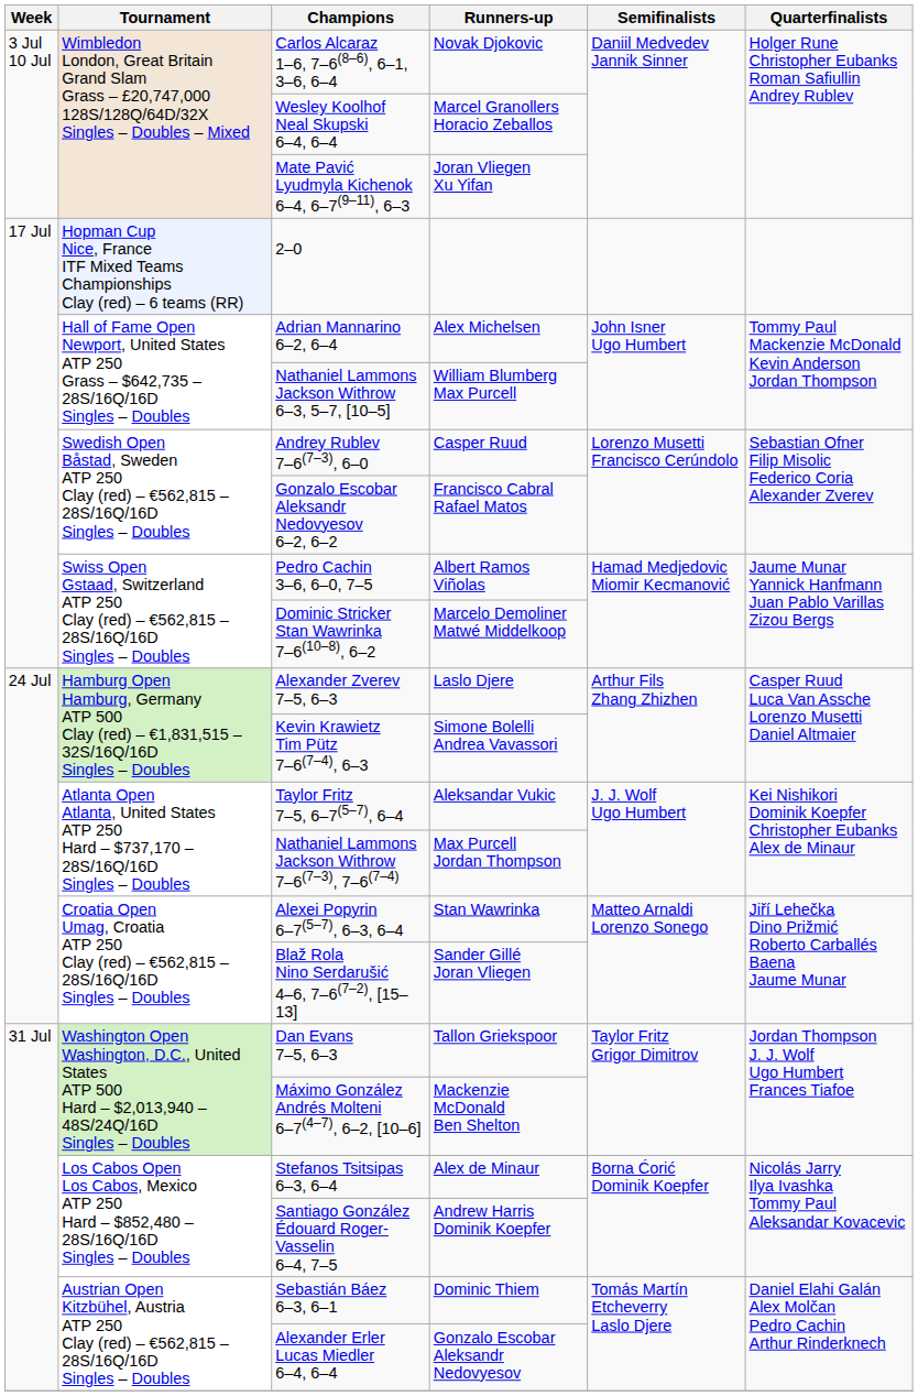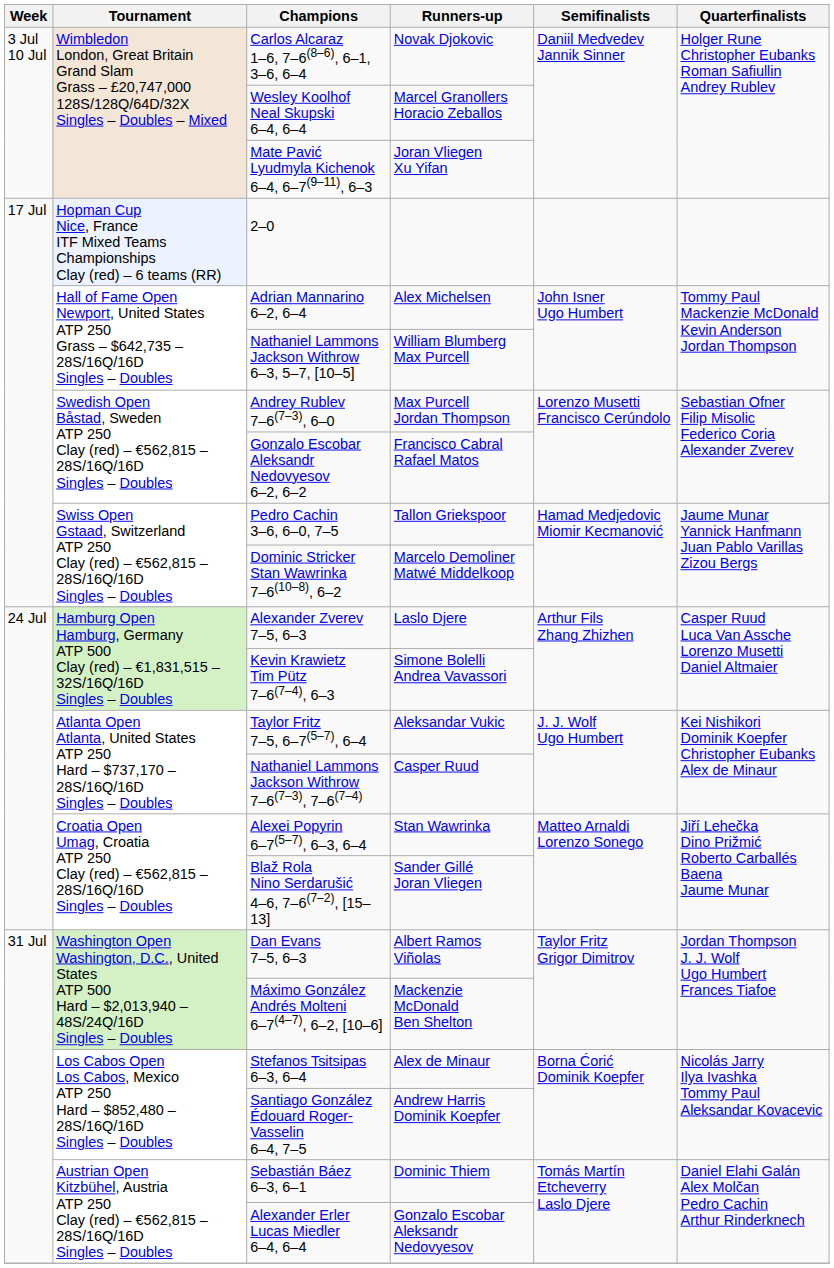 <table class=wikitable style=font-size:95%>
 <tr>
 <th style="width:48px;">Week</th>
 <th style="width:250px;">Tournament</th>
 <th style="width:200px;">Champions</th>
 <th style="width:200px;">Runners-up</th>
 <th style="width:190px;">Semifinalists</th>
 <th style="width:190px;">Quarterfinalists</th>
 </tr>
 <tr valign=top>
 <td rowspan=3>3 Jul<br>10 Jul</td>
 <td style="background:#f3e6d7;" rowspan=3><a href='#'>Wimbledon</a><br>London, Great Britain <br> Grand Slam <br>Grass – £20,747,000 <br> 128S/128Q/64D/32X<br><a href='#'>Singles</a> – <a href='#'>Doubles</a> – <a href='#'>Mixed</a></td>
 <td> <a href='#'>Carlos Alcaraz</a> <br> 1–6, 7–6<sup>(8–6)</sup>, 6–1, 3–6, 6–4</td>
 <td> <a href='#'>Novak Djokovic</a></td>
 <td rowspan=3> <a href='#'>Daniil Medvedev</a> <br>  <a href='#'>Jannik Sinner</a></td>
 <td rowspan=3> <a href='#'>Holger Rune</a> <br>  <a href='#'>Christopher Eubanks</a> <br>  <a href='#'>Roman Safiullin</a> <br>  <a href='#'>Andrey Rublev</a></td>
 </tr>
 <tr valign=top>
 <td> <a href='#'>Wesley Koolhof</a> <br>  <a href='#'>Neal Skupski</a> <br> 6–4, 6–4</td>
 <td> <a href='#'>Marcel Granollers</a> <br>  <a href='#'>Horacio Zeballos</a></td>
 </tr>
 <tr valign=top>
 <td> <a href='#'>Mate Pavić</a><br>  <a href='#'>Lyudmyla Kichenok</a> <br> 6–4, 6–7<sup>(9–11)</sup>, 6–3</td>
 <td> <a href='#'>Joran Vliegen</a><br>  <a href='#'>Xu Yifan</a></td>
 </tr>
 <tr valign=top>
 <td rowspan="7">17 Jul</td>
 <td style="background:#ECF2FF;"><a href='#'>Hopman Cup</a><br><a href='#'>Nice</a>, France<br>ITF Mixed Teams Championships<br>Clay (red) – 6 teams (RR)</td>
 <td> <br> 2–0</td>
 <td></td>
 <td> <br></td>
 <td> <br></td>
 </tr>
 <tr style="vertical-align:top">
 <td style="background:#fff;" rowspan=2><a href='#'>Hall of Fame Open</a><br><a href='#'>Newport</a>, United States<br>ATP 250 <br>Grass – $642,735 – 28S/16Q/16D <br><a href='#'>Singles</a> – <a href='#'>Doubles</a></td>
 <td> <a href='#'>Adrian Mannarino</a> <br> 6–2, 6–4</td>
 <td> <a href='#'>Alex Michelsen</a></td>
 <td rowspan=2> <a href='#'>John Isner</a> <br>  <a href='#'>Ugo Humbert</a></td>
 <td rowspan=2> <a href='#'>Tommy Paul</a> <br>  <a href='#'>Mackenzie McDonald</a> <br>  <a href='#'>Kevin Anderson</a> <br>  <a href='#'>Jordan Thompson</a></td>
 </tr>
 <tr valign=top>
 <td> <a href='#'>Nathaniel Lammons</a> <br>  <a href='#'>Jackson Withrow</a> <br> 6–3, 5–7, [10–5]</td>
 <td> <a href='#'>William Blumberg</a> <br>  <a href='#'>Max Purcell</a></td>
 </tr>
 <tr valign=top>
 <td style="background:#fff;" rowspan=2><a href='#'>Swedish Open</a><br><a href='#'>Båstad</a>, Sweden<br>ATP 250 <br>Clay (red) – €562,815 – 28S/16Q/16D <br><a href='#'>Singles</a> – <a href='#'>Doubles</a></td>
 <td> <a href='#'>Andrey Rublev</a> <br> 7–6<sup>(7–3)</sup>, 6–0</td>
-<td> <a href='#'>Casper Ruud</a></td>
+<td> <a href='#'>Max Purcell</a> <br>  <a href='#'>Jordan Thompson</a></td>
 <td rowspan=2> <a href='#'>Lorenzo Musetti</a> <br>  <a href='#'>Francisco Cerúndolo</a></td>
 <td rowspan=2> <a href='#'>Sebastian Ofner</a> <br>  <a href='#'>Filip Misolic</a> <br>  <a href='#'>Federico Coria</a> <br>  <a href='#'>Alexander Zverev</a></td>
 </tr>
 <tr valign=top>
 <td> <a href='#'>Gonzalo Escobar</a> <br>  <a href='#'>Aleksandr Nedovyesov</a> <br> 6–2, 6–2</td>
 <td> <a href='#'>Francisco Cabral</a> <br>  <a href='#'>Rafael Matos</a></td>
 </tr>
 <tr valign=top>
 <td style="background:#fff;" rowspan=2><a href='#'>Swiss Open</a><br><a href='#'>Gstaad</a>, Switzerland<br>ATP 250 <br>Clay (red) – €562,815 – 28S/16Q/16D <br><a href='#'>Singles</a> – <a href='#'>Doubles</a></td>
 <td> <a href='#'>Pedro Cachin</a> <br> 3–6, 6–0, 7–5</td>
-<td> <a href='#'>Albert Ramos Viñolas</a></td>
+<td> <a href='#'>Tallon Griekspoor</a></td>
 <td rowspan=2> <a href='#'>Hamad Medjedovic</a> <br>  <a href='#'>Miomir Kecmanović</a></td>
 <td rowspan=2> <a href='#'>Jaume Munar</a> <br>  <a href='#'>Yannick Hanfmann</a> <br>  <a href='#'>Juan Pablo Varillas</a> <br>  <a href='#'>Zizou Bergs</a></td>
 </tr>
 <tr valign=top>
 <td> <a href='#'>Dominic Stricker</a> <br>  <a href='#'>Stan Wawrinka</a> <br> 7–6<sup>(10–8)</sup>, 6–2</td>
 <td> <a href='#'>Marcelo Demoliner</a> <br>  <a href='#'>Matwé Middelkoop</a></td>
 </tr>
 <tr valign=top>
 <td rowspan="6">24 Jul</td>
 <td style="background:#D4F1C5;" rowspan=2><a href='#'>Hamburg Open</a><br><a href='#'>Hamburg</a>, Germany<br>ATP 500 <br>Clay (red) – €1,831,515 – 32S/16Q/16D <br><a href='#'>Singles</a> – <a href='#'>Doubles</a></td>
 <td> <a href='#'>Alexander Zverev</a> <br> 7–5, 6–3</td>
 <td> <a href='#'>Laslo Djere</a></td>
 <td rowspan=2> <a href='#'>Arthur Fils</a> <br>  <a href='#'>Zhang Zhizhen</a></td>
 <td rowspan=2> <a href='#'>Casper Ruud</a> <br>  <a href='#'>Luca Van Assche</a> <br>  <a href='#'>Lorenzo Musetti</a> <br>  <a href='#'>Daniel Altmaier</a></td>
 </tr>
 <tr valign=top>
 <td> <a href='#'>Kevin Krawietz</a> <br>  <a href='#'>Tim Pütz</a>  <br> 7–6<sup>(7–4)</sup>, 6–3</td>
 <td> <a href='#'>Simone Bolelli</a> <br>  <a href='#'>Andrea Vavassori</a></td>
 </tr>
 <tr valign=top>
 <td style="background:#fff;" rowspan=2><a href='#'>Atlanta Open</a><br><a href='#'>Atlanta</a>, United States<br>ATP 250 <br>Hard – $737,170 – 28S/16Q/16D <br><a href='#'>Singles</a> – <a href='#'>Doubles</a></td>
 <td> <a href='#'>Taylor Fritz</a> <br>7–5, 6–7<sup>(5–7)</sup>, 6–4</td>
 <td> <a href='#'>Aleksandar Vukic</a></td>
 <td rowspan=2> <a href='#'>J. J. Wolf</a> <br>  <a href='#'>Ugo Humbert</a></td>
 <td rowspan=2> <a href='#'>Kei Nishikori</a> <br>  <a href='#'>Dominik Koepfer</a> <br>  <a href='#'>Christopher Eubanks</a> <br>  <a href='#'>Alex de Minaur</a></td>
 </tr>
 <tr valign=top>
 <td> <a href='#'>Nathaniel Lammons</a> <br>  <a href='#'>Jackson Withrow</a> <br>7–6<sup>(7–3)</sup>, 7–6<sup>(7–4)</sup></td>
-<td> <a href='#'>Max Purcell</a> <br>  <a href='#'>Jordan Thompson</a></td>
+<td> <a href='#'>Casper Ruud</a></td>
 </tr>
 <tr valign=top>
 <td style="background:#fff;" rowspan=2><a href='#'>Croatia Open</a><br><a href='#'>Umag</a>, Croatia<br>ATP 250 <br>Clay (red) – €562,815 – 28S/16Q/16D <br><a href='#'>Singles</a> – <a href='#'>Doubles</a></td>
 <td> <a href='#'>Alexei Popyrin</a><br>6–7<sup>(5–7)</sup>, 6–3, 6–4</td>
 <td> <a href='#'>Stan Wawrinka</a></td>
 <td rowspan=2> <a href='#'>Matteo Arnaldi</a> <br>  <a href='#'>Lorenzo Sonego</a></td>
 <td rowspan=2> <a href='#'>Jiří Lehečka</a> <br>  <a href='#'>Dino Prižmić</a> <br>  <a href='#'>Roberto Carballés Baena</a> <br>  <a href='#'>Jaume Munar</a></td>
 </tr>
 <tr valign=top>
 <td> <a href='#'>Blaž Rola</a> <br>  <a href='#'>Nino Serdarušić</a> <br>4–6, 7–6<sup>(7–2)</sup>, [15–13]</td>
 <td> <a href='#'>Sander Gillé</a> <br>  <a href='#'>Joran Vliegen</a></td>
 </tr>
 <tr valign=top>
 <td rowspan="6">31 Jul</td>
 <td style="background:#D4F1C5;" rowspan=2><a href='#'>Washington Open</a><br><a href='#'>Washington, D.C.</a>, United States<br>ATP 500 <br>Hard – $2,013,940 – 48S/24Q/16D <br><a href='#'>Singles</a> – <a href='#'>Doubles</a></td>
 <td> <a href='#'>Dan Evans</a> <br> 7–5, 6–3</td>
-<td> <a href='#'>Tallon Griekspoor</a></td>
+<td> <a href='#'>Albert Ramos Viñolas</a></td>
 <td rowspan=2> <a href='#'>Taylor Fritz</a> <br>  <a href='#'>Grigor Dimitrov</a></td>
 <td rowspan=2> <a href='#'>Jordan Thompson</a> <br>  <a href='#'>J. J. Wolf</a> <br>  <a href='#'>Ugo Humbert</a> <br>  <a href='#'>Frances Tiafoe</a></td>
 </tr>
 <tr valign=top>
 <td> <a href='#'>Máximo González</a> <br>  <a href='#'>Andrés Molteni</a> <br> 6–7<sup>(4–7)</sup>, 6–2, [10–6]</td>
 <td> <a href='#'>Mackenzie McDonald</a> <br>  <a href='#'>Ben Shelton</a></td>
 </tr>
 <tr valign=top>
 <td style="background:#fff;" rowspan=2><a href='#'>Los Cabos Open</a><br><a href='#'>Los Cabos</a>, Mexico<br>ATP 250 <br>Hard – $852,480 – 28S/16Q/16D <br><a href='#'>Singles</a> – <a href='#'>Doubles</a></td>
 <td> <a href='#'>Stefanos Tsitsipas</a> <br> 6–3, 6–4</td>
 <td> <a href='#'>Alex de Minaur</a></td>
 <td rowspan=2> <a href='#'>Borna Ćorić</a> <br>  <a href='#'>Dominik Koepfer</a></td>
 <td rowspan=2> <a href='#'>Nicolás Jarry</a> <br>  <a href='#'>Ilya Ivashka</a> <br>  <a href='#'>Tommy Paul</a>  <br>  <a href='#'>Aleksandar Kovacevic</a></td>
 </tr>
 <tr valign=top>
 <td> <a href='#'>Santiago González</a> <br>  <a href='#'>Édouard Roger-Vasselin</a> <br>6–4, 7–5</td>
 <td> <a href='#'>Andrew Harris</a> <br>  <a href='#'>Dominik Koepfer</a></td>
 </tr>
 <tr valign=top>
 <td style="background:#fff;" rowspan=2><a href='#'>Austrian Open</a><br><a href='#'>Kitzbühel</a>, Austria<br>ATP 250 <br>Clay (red) – €562,815 – 28S/16Q/16D <br><a href='#'>Singles</a> – <a href='#'>Doubles</a></td>
 <td> <a href='#'>Sebastián Báez</a> <br> 6–3, 6–1</td>
 <td> <a href='#'>Dominic Thiem</a></td>
 <td rowspan=2> <a href='#'>Tomás Martín Etcheverry</a>  <br>  <a href='#'>Laslo Djere</a></td>
 <td rowspan=2> <a href='#'>Daniel Elahi Galán</a> <br>  <a href='#'>Alex Molčan</a> <br>  <a href='#'>Pedro Cachin</a> <br>  <a href='#'>Arthur Rinderknech</a></td>
 </tr>
 <tr valign=top>
 <td> <a href='#'>Alexander Erler</a> <br>  <a href='#'>Lucas Miedler</a> <br>6–4, 6–4</td>
 <td> <a href='#'>Gonzalo Escobar</a> <br>  <a href='#'>Aleksandr Nedovyesov</a></td>
 </tr>
 <tr valign=top>
 </tr>
 </table>
